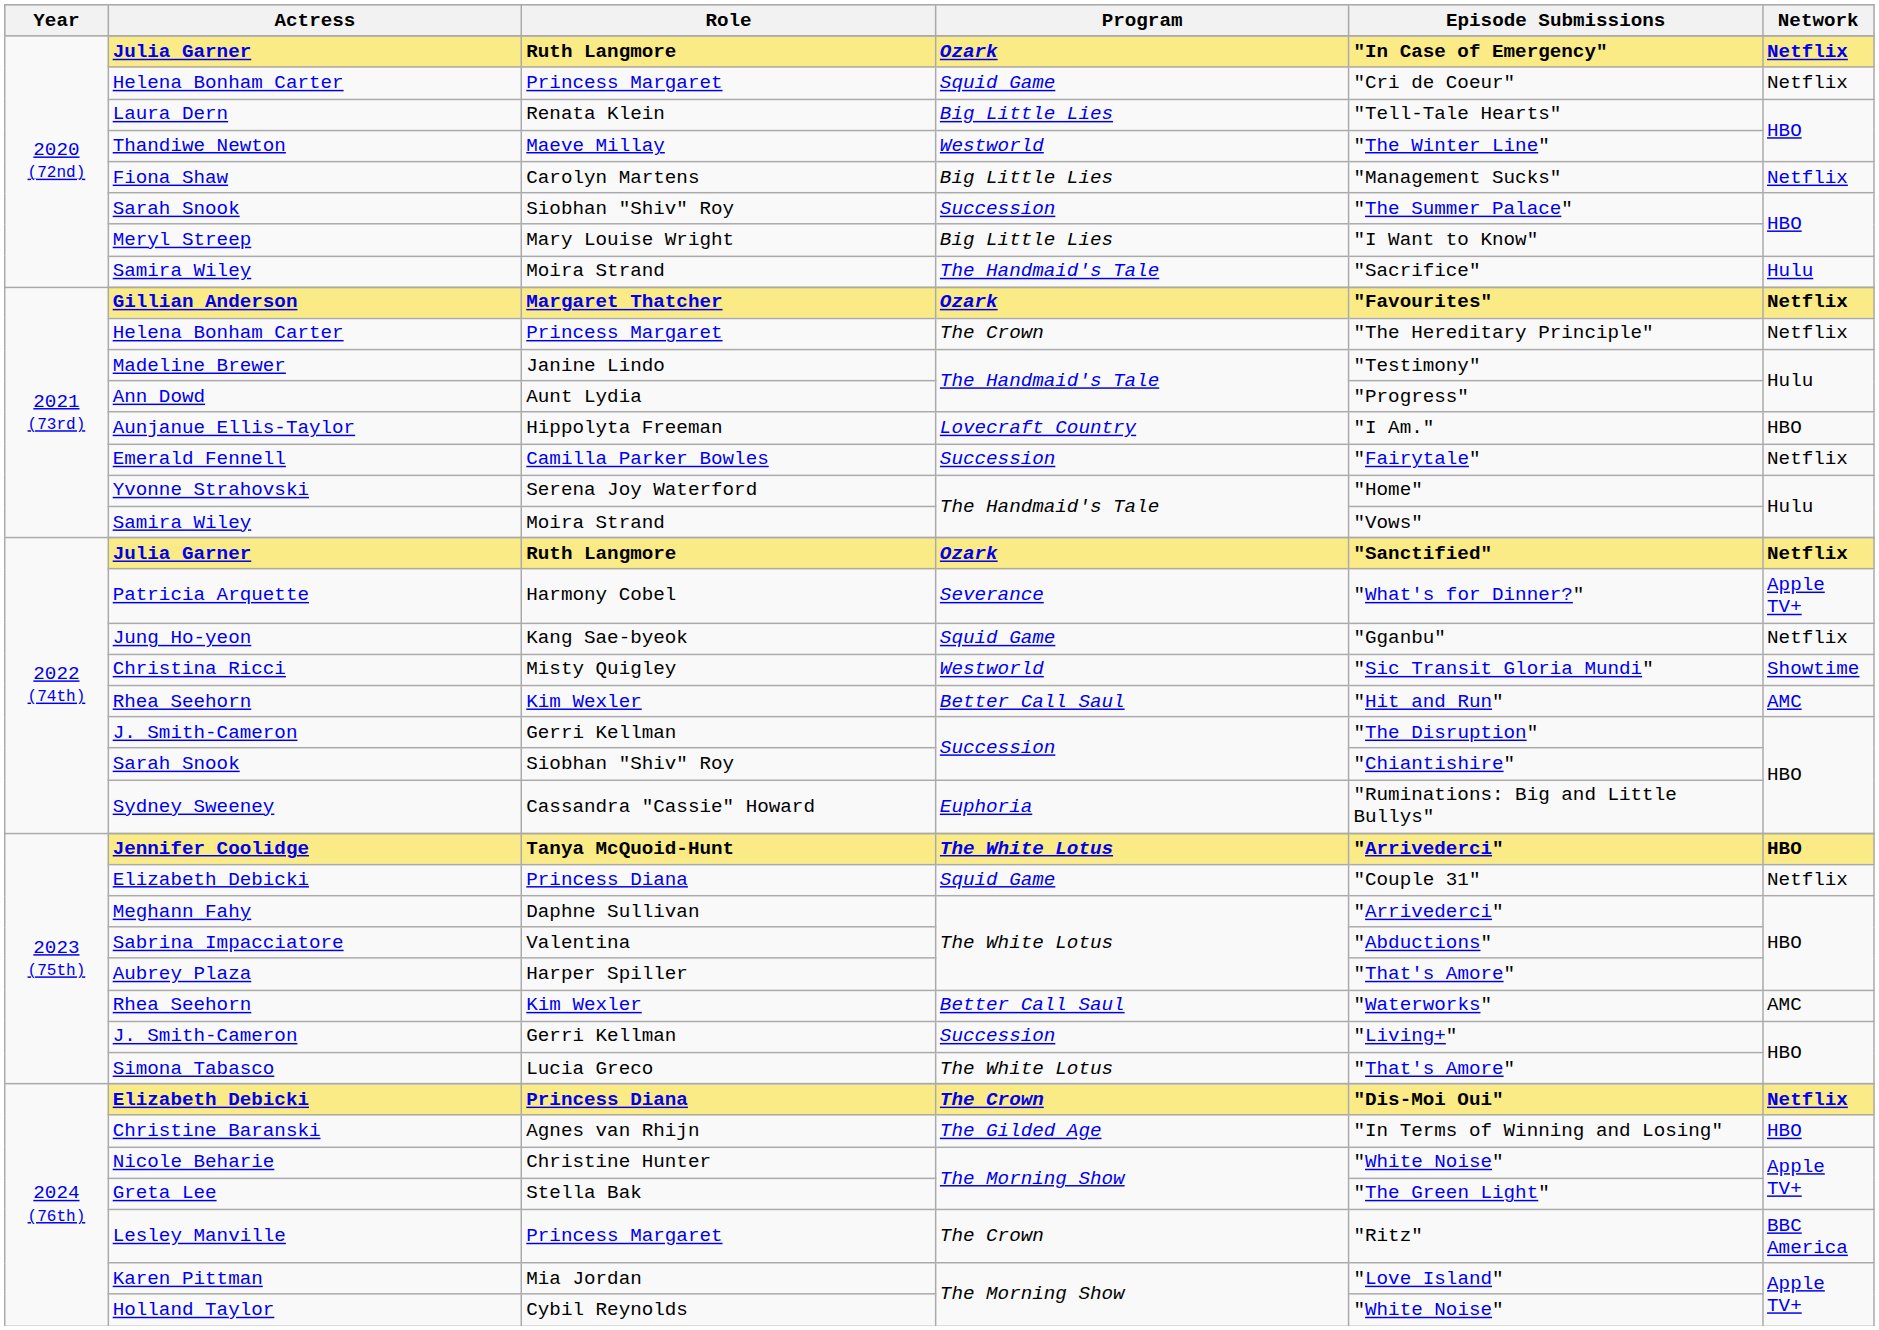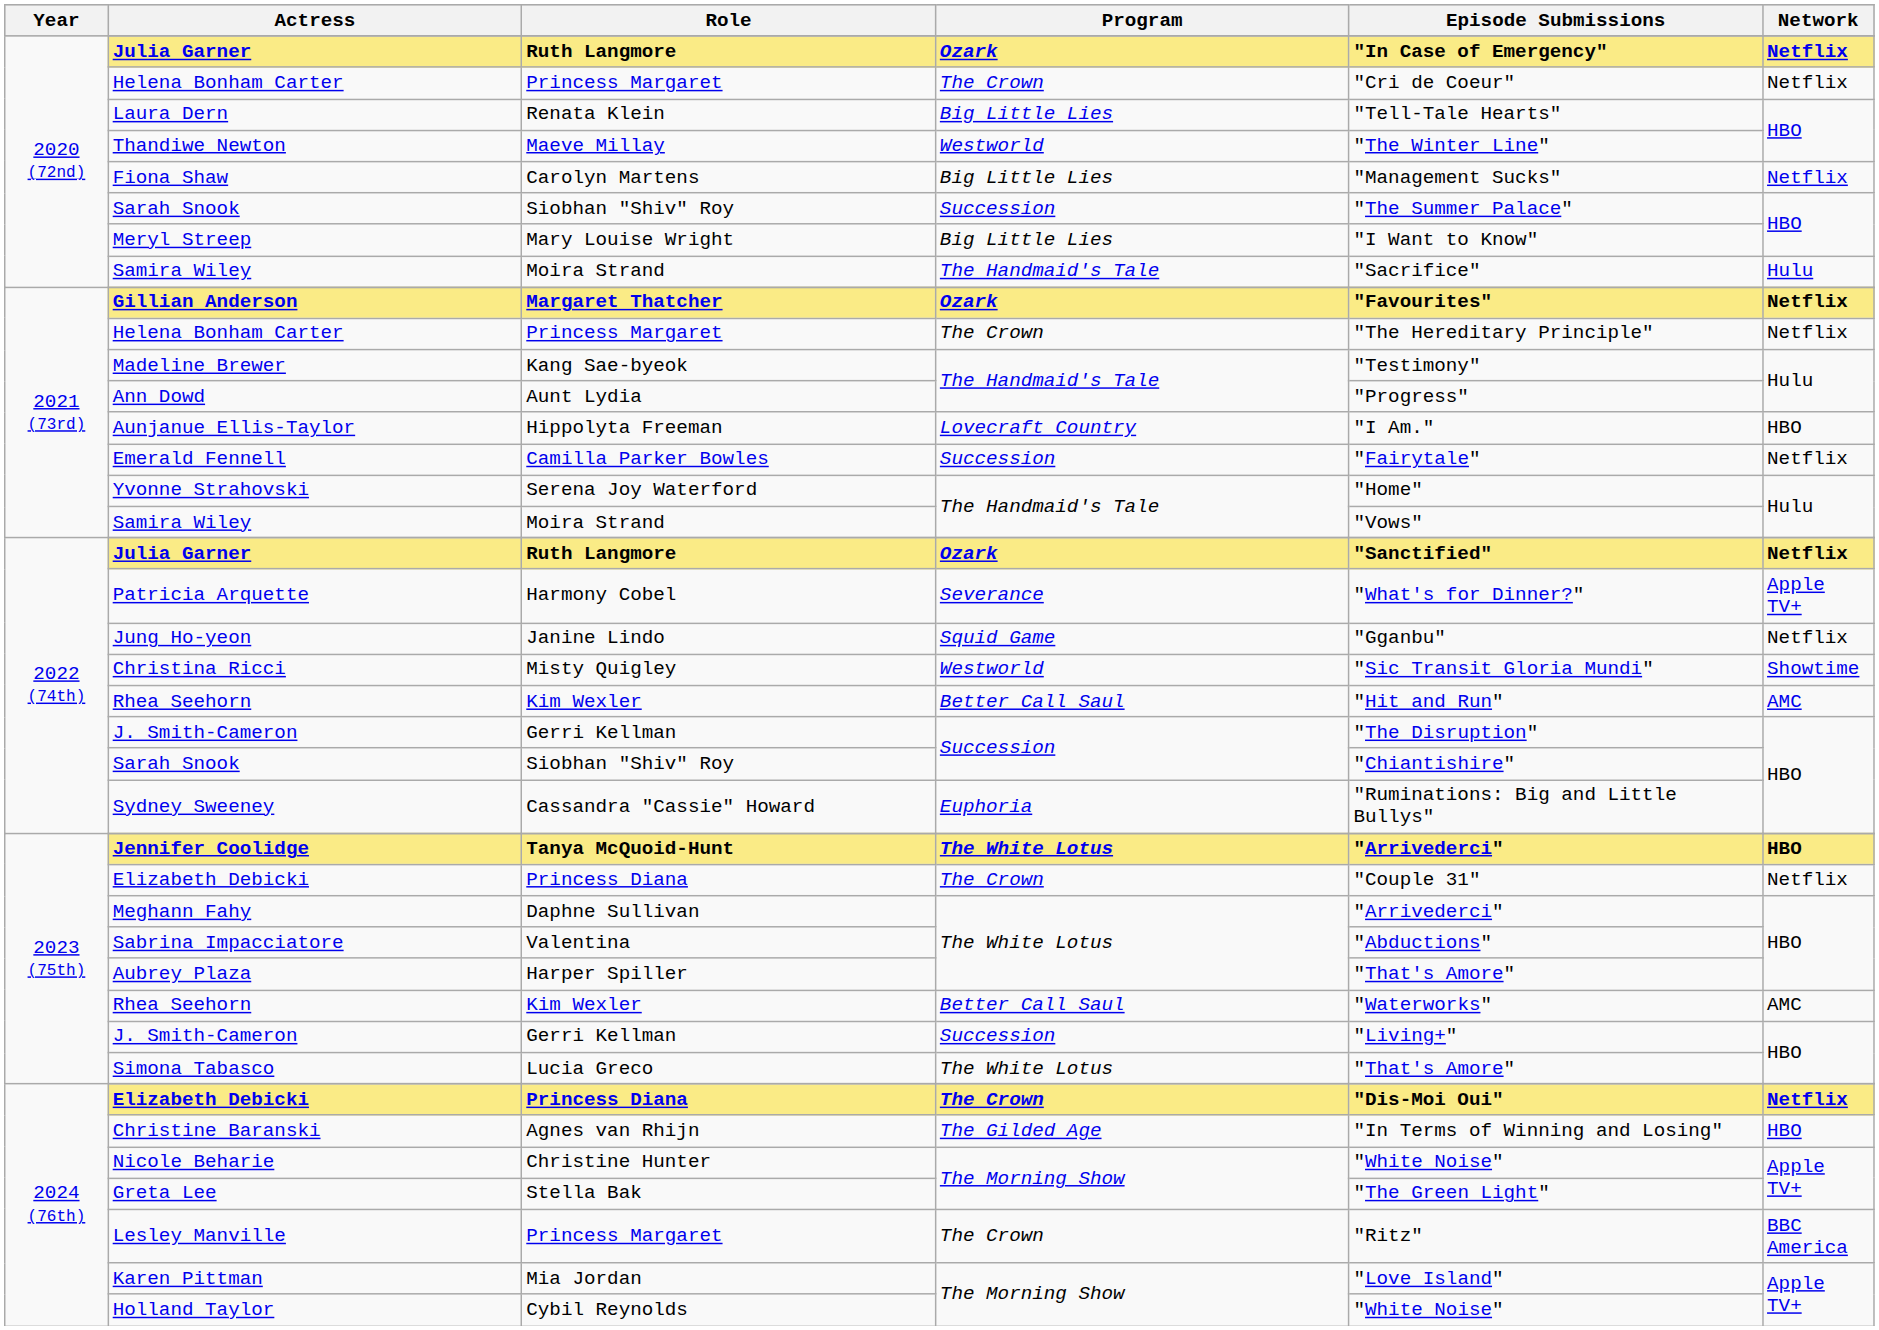 <table class="wikitable" style="width:100%; text-align: left;">
 <tr style="background:#bebebe;">
 <th style="width:5%;">Year</th>
 <th style="width:20%;">Actress</th>
 <th style="width:20%;">Role</th>
 <th style="width:20%;">Program</th>
 <th style="width:20%;">Episode Submissions</th>
 <th style="width:5%;">Network</th>
 </tr>
 <tr>
 <td rowspan=9 style="text-align:center"><a href='#'>2020</a><br><small><a href='#'>(72nd)</a></small><br></td>
 </tr>
 <tr style="background:#FAEB86">
 <td><strong><a href='#'>Julia Garner</a></strong></td>
 <td><strong>Ruth Langmore</strong></td>
 <td><strong><em><a href='#'>Ozark</a></em></strong></td>
 <td><strong>"In Case of Emergency"</strong></td>
 <td><strong><a href='#'>Netflix</a></strong></td>
 </tr>
 <tr>
 <td><a href='#'>Helena Bonham Carter</a></td>
 <td><a href='#'>Princess Margaret</a></td>
-<td><em><a href='#'>Squid Game</a></em></td>
+<td><em><a href='#'>The Crown</a></em></td>
 <td>"Cri de Coeur"</td>
 <td>Netflix</td>
 </tr>
 <tr>
 <td><a href='#'>Laura Dern</a></td>
 <td>Renata Klein</td>
 <td><em><a href='#'>Big Little Lies</a></em></td>
 <td>"Tell-Tale Hearts"</td>
 <td rowspan="2"><a href='#'>HBO</a></td>
 </tr>
 <tr>
 <td><a href='#'>Thandiwe Newton</a></td>
 <td><a href='#'>Maeve Millay</a></td>
 <td><em><a href='#'>Westworld</a></em></td>
 <td>"<a href='#'>The Winter Line</a>"</td>
 </tr>
 <tr>
 <td><a href='#'>Fiona Shaw</a></td>
 <td>Carolyn Martens</td>
 <td><em>Big Little Lies</em></td>
 <td>"Management Sucks"</td>
 <td><a href='#'>Netflix</a></td>
 </tr>
 <tr>
 <td><a href='#'>Sarah Snook</a></td>
 <td>Siobhan "Shiv" Roy</td>
 <td><em><a href='#'>Succession</a></em></td>
 <td>"<a href='#'>The Summer Palace</a>"</td>
 <td rowspan="2"><a href='#'>HBO</a></td>
 </tr>
 <tr>
 <td><a href='#'>Meryl Streep</a></td>
 <td>Mary Louise Wright</td>
 <td><em>Big Little Lies</em></td>
 <td>"I Want to Know"</td>
 </tr>
 <tr>
 <td><a href='#'>Samira Wiley</a></td>
 <td>Moira Strand</td>
 <td><em><a href='#'>The Handmaid's Tale</a></em></td>
 <td>"Sacrifice"</td>
 <td><a href='#'>Hulu</a></td>
 </tr>
 <tr>
 <td rowspan=9 style="text-align:center"><a href='#'>2021</a><br><small><a href='#'>(73rd)</a></small><br></td>
 </tr>
 <tr style="background:#FAEB86">
 <td><strong><a href='#'>Gillian Anderson</a></strong></td>
 <td><strong><a href='#'>Margaret Thatcher</a></strong></td>
 <td><strong><em><a href='#'>Ozark</a></em></strong></td>
 <td><strong>"Favourites"</strong></td>
 <td><strong>Netflix</strong></td>
 </tr>
 <tr>
 <td><a href='#'>Helena Bonham Carter</a></td>
 <td><a href='#'>Princess Margaret</a></td>
 <td><em>The Crown</em></td>
 <td>"The Hereditary Principle"</td>
 <td>Netflix</td>
 </tr>
 <tr>
 <td><a href='#'>Madeline Brewer</a></td>
-<td>Janine Lindo</td>
+<td>Kang Sae-byeok</td>
 <td rowspan="2"><em><a href='#'>The Handmaid's Tale</a></em></td>
 <td>"Testimony"</td>
 <td rowspan="2">Hulu</td>
 </tr>
 <tr>
 <td><a href='#'>Ann Dowd</a></td>
 <td>Aunt Lydia</td>
 <td>"Progress"</td>
 </tr>
 <tr>
 <td><a href='#'>Aunjanue Ellis-Taylor</a></td>
 <td>Hippolyta Freeman</td>
 <td><em><a href='#'>Lovecraft Country</a></em></td>
 <td>"I Am."</td>
 <td>HBO</td>
 </tr>
 <tr>
 <td><a href='#'>Emerald Fennell</a></td>
 <td><a href='#'>Camilla Parker Bowles</a></td>
 <td><em><a href='#'>Succession</a></em></td>
 <td>"<a href='#'>Fairytale</a>"</td>
 <td>Netflix</td>
 </tr>
 <tr>
 <td><a href='#'>Yvonne Strahovski</a></td>
 <td>Serena Joy Waterford</td>
 <td rowspan="2"><em>The Handmaid's Tale</em></td>
 <td>"Home"</td>
 <td rowspan="2">Hulu</td>
 </tr>
 <tr>
 <td><a href='#'>Samira Wiley</a></td>
 <td>Moira Strand</td>
 <td>"Vows"</td>
 </tr>
 <tr>
 <td rowspan=9 style="text-align:center"><a href='#'>2022</a><br><small><a href='#'>(74th)</a></small><br></td>
 </tr>
 <tr style="background:#FAEB86">
 <td><strong><a href='#'>Julia Garner</a></strong></td>
 <td><strong>Ruth Langmore</strong></td>
 <td><strong><em><a href='#'>Ozark</a></em></strong></td>
 <td><strong>"Sanctified"</strong></td>
 <td><strong>Netflix</strong></td>
 </tr>
 <tr>
 <td><a href='#'>Patricia Arquette</a></td>
 <td>Harmony Cobel</td>
 <td><em><a href='#'>Severance</a></em></td>
 <td>"<a href='#'>What's for Dinner?</a>"</td>
 <td><a href='#'>Apple TV+</a></td>
 </tr>
 <tr>
 <td><a href='#'>Jung Ho-yeon</a></td>
-<td>Kang Sae-byeok</td>
+<td>Janine Lindo</td>
 <td><em><a href='#'>Squid Game</a></em></td>
 <td>"Gganbu"</td>
 <td>Netflix</td>
 </tr>
 <tr>
 <td><a href='#'>Christina Ricci</a></td>
 <td>Misty Quigley</td>
 <td><em><a href='#'>Westworld</a></em></td>
 <td>"<a href='#'>Sic Transit Gloria Mundi</a>"</td>
 <td><a href='#'>Showtime</a></td>
 </tr>
 <tr>
 <td><a href='#'>Rhea Seehorn</a></td>
 <td><a href='#'>Kim Wexler</a></td>
 <td><em><a href='#'>Better Call Saul</a></em></td>
 <td>"<a href='#'>Hit and Run</a>"</td>
 <td><a href='#'>AMC</a></td>
 </tr>
 <tr>
 <td><a href='#'>J. Smith-Cameron</a></td>
 <td>Gerri Kellman</td>
 <td rowspan="2"><em><a href='#'>Succession</a></em></td>
 <td>"<a href='#'>The Disruption</a>"</td>
 <td rowspan="3">HBO</td>
 </tr>
 <tr>
 <td><a href='#'>Sarah Snook</a></td>
 <td>Siobhan "Shiv" Roy</td>
 <td>"<a href='#'>Chiantishire</a>"</td>
 </tr>
 <tr>
 <td><a href='#'>Sydney Sweeney</a></td>
 <td>Cassandra "Cassie" Howard</td>
 <td><em><a href='#'>Euphoria</a></em></td>
 <td>"Ruminations: Big and Little Bullys"</td>
 </tr>
 <tr>
 <td rowspan=9 style="text-align:center"><a href='#'>2023</a><br><small><a href='#'>(75th)</a></small><br></td>
 </tr>
 <tr style="background:#FAEB86">
 <td><strong><a href='#'>Jennifer Coolidge</a></strong></td>
 <td><strong>Tanya McQuoid-Hunt</strong></td>
 <td><strong><em><a href='#'>The White Lotus</a></em></strong></td>
 <td><strong>"<a href='#'>Arrivederci</a>"</strong></td>
 <td><strong>HBO</strong></td>
 </tr>
 <tr>
 <td><a href='#'>Elizabeth Debicki</a></td>
 <td><a href='#'>Princess Diana</a></td>
-<td><em><a href='#'>Squid Game</a></em></td>
+<td><em><a href='#'>The Crown</a></em></td>
 <td>"Couple 31"</td>
 <td>Netflix</td>
 </tr>
 <tr>
 <td><a href='#'>Meghann Fahy</a></td>
 <td>Daphne Sullivan</td>
 <td rowspan="3"><em>The White Lotus</em></td>
 <td>"<a href='#'>Arrivederci</a>"</td>
 <td rowspan="3">HBO</td>
 </tr>
 <tr>
 <td><a href='#'>Sabrina Impacciatore</a></td>
 <td>Valentina</td>
 <td>"<a href='#'>Abductions</a>"</td>
 </tr>
 <tr>
 <td><a href='#'>Aubrey Plaza</a></td>
 <td>Harper Spiller</td>
 <td>"<a href='#'>That's Amore</a>"</td>
 </tr>
 <tr>
 <td><a href='#'>Rhea Seehorn</a></td>
 <td><a href='#'>Kim Wexler</a></td>
 <td><em><a href='#'>Better Call Saul</a></em></td>
 <td>"<a href='#'>Waterworks</a>"</td>
 <td>AMC</td>
 </tr>
 <tr>
 <td><a href='#'>J. Smith-Cameron</a></td>
 <td>Gerri Kellman</td>
 <td><em><a href='#'>Succession</a></em></td>
 <td>"<a href='#'>Living+</a>"</td>
 <td rowspan="2">HBO</td>
 </tr>
 <tr>
 <td><a href='#'>Simona Tabasco</a></td>
 <td>Lucia Greco</td>
 <td><em>The White Lotus</em></td>
 <td>"<a href='#'>That's Amore</a>"</td>
 </tr>
 <tr>
 <td rowspan=8 style="text-align:center"><a href='#'>2024</a><br><small><a href='#'>(76th)</a></small><br></td>
 </tr>
 <tr style="background:#FAEB86">
 <td><strong><a href='#'>Elizabeth Debicki</a></strong></td>
 <td><strong><a href='#'>Princess Diana</a></strong></td>
 <td><strong><em><a href='#'>The Crown</a></em></strong></td>
 <td><strong>"Dis-Moi Oui"</strong></td>
 <td><strong><a href='#'>Netflix</a></strong></td>
 </tr>
 <tr>
 <td><a href='#'>Christine Baranski</a></td>
 <td>Agnes van Rhijn</td>
 <td><em><a href='#'>The Gilded Age</a></em></td>
 <td>"In Terms of Winning and Losing"</td>
 <td><a href='#'>HBO</a></td>
 </tr>
 <tr>
 <td><a href='#'>Nicole Beharie</a></td>
 <td>Christine Hunter</td>
 <td rowspan=2><em><a href='#'>The Morning Show</a></em></td>
 <td>"<a href='#'>White Noise</a>"</td>
 <td rowspan=2><a href='#'>Apple TV+</a></td>
 </tr>
 <tr>
 <td><a href='#'>Greta Lee</a></td>
 <td>Stella Bak</td>
 <td>"<a href='#'>The Green Light</a>"</td>
 </tr>
 <tr>
 <td><a href='#'>Lesley Manville</a></td>
 <td><a href='#'>Princess Margaret</a></td>
 <td><em>The Crown</em></td>
 <td>"Ritz"</td>
 <td><a href='#'>BBC America</a></td>
 </tr>
 <tr>
 <td><a href='#'>Karen Pittman</a></td>
 <td>Mia Jordan</td>
 <td rowspan="2"><em>The Morning Show</em></td>
 <td>"<a href='#'>Love Island</a>"</td>
 <td rowspan="2"><a href='#'>Apple TV+</a></td>
 </tr>
 <tr>
 <td><a href='#'>Holland Taylor</a></td>
 <td>Cybil Reynolds</td>
 <td>"<a href='#'>White Noise</a>"</td>
 </tr>
 </table>
